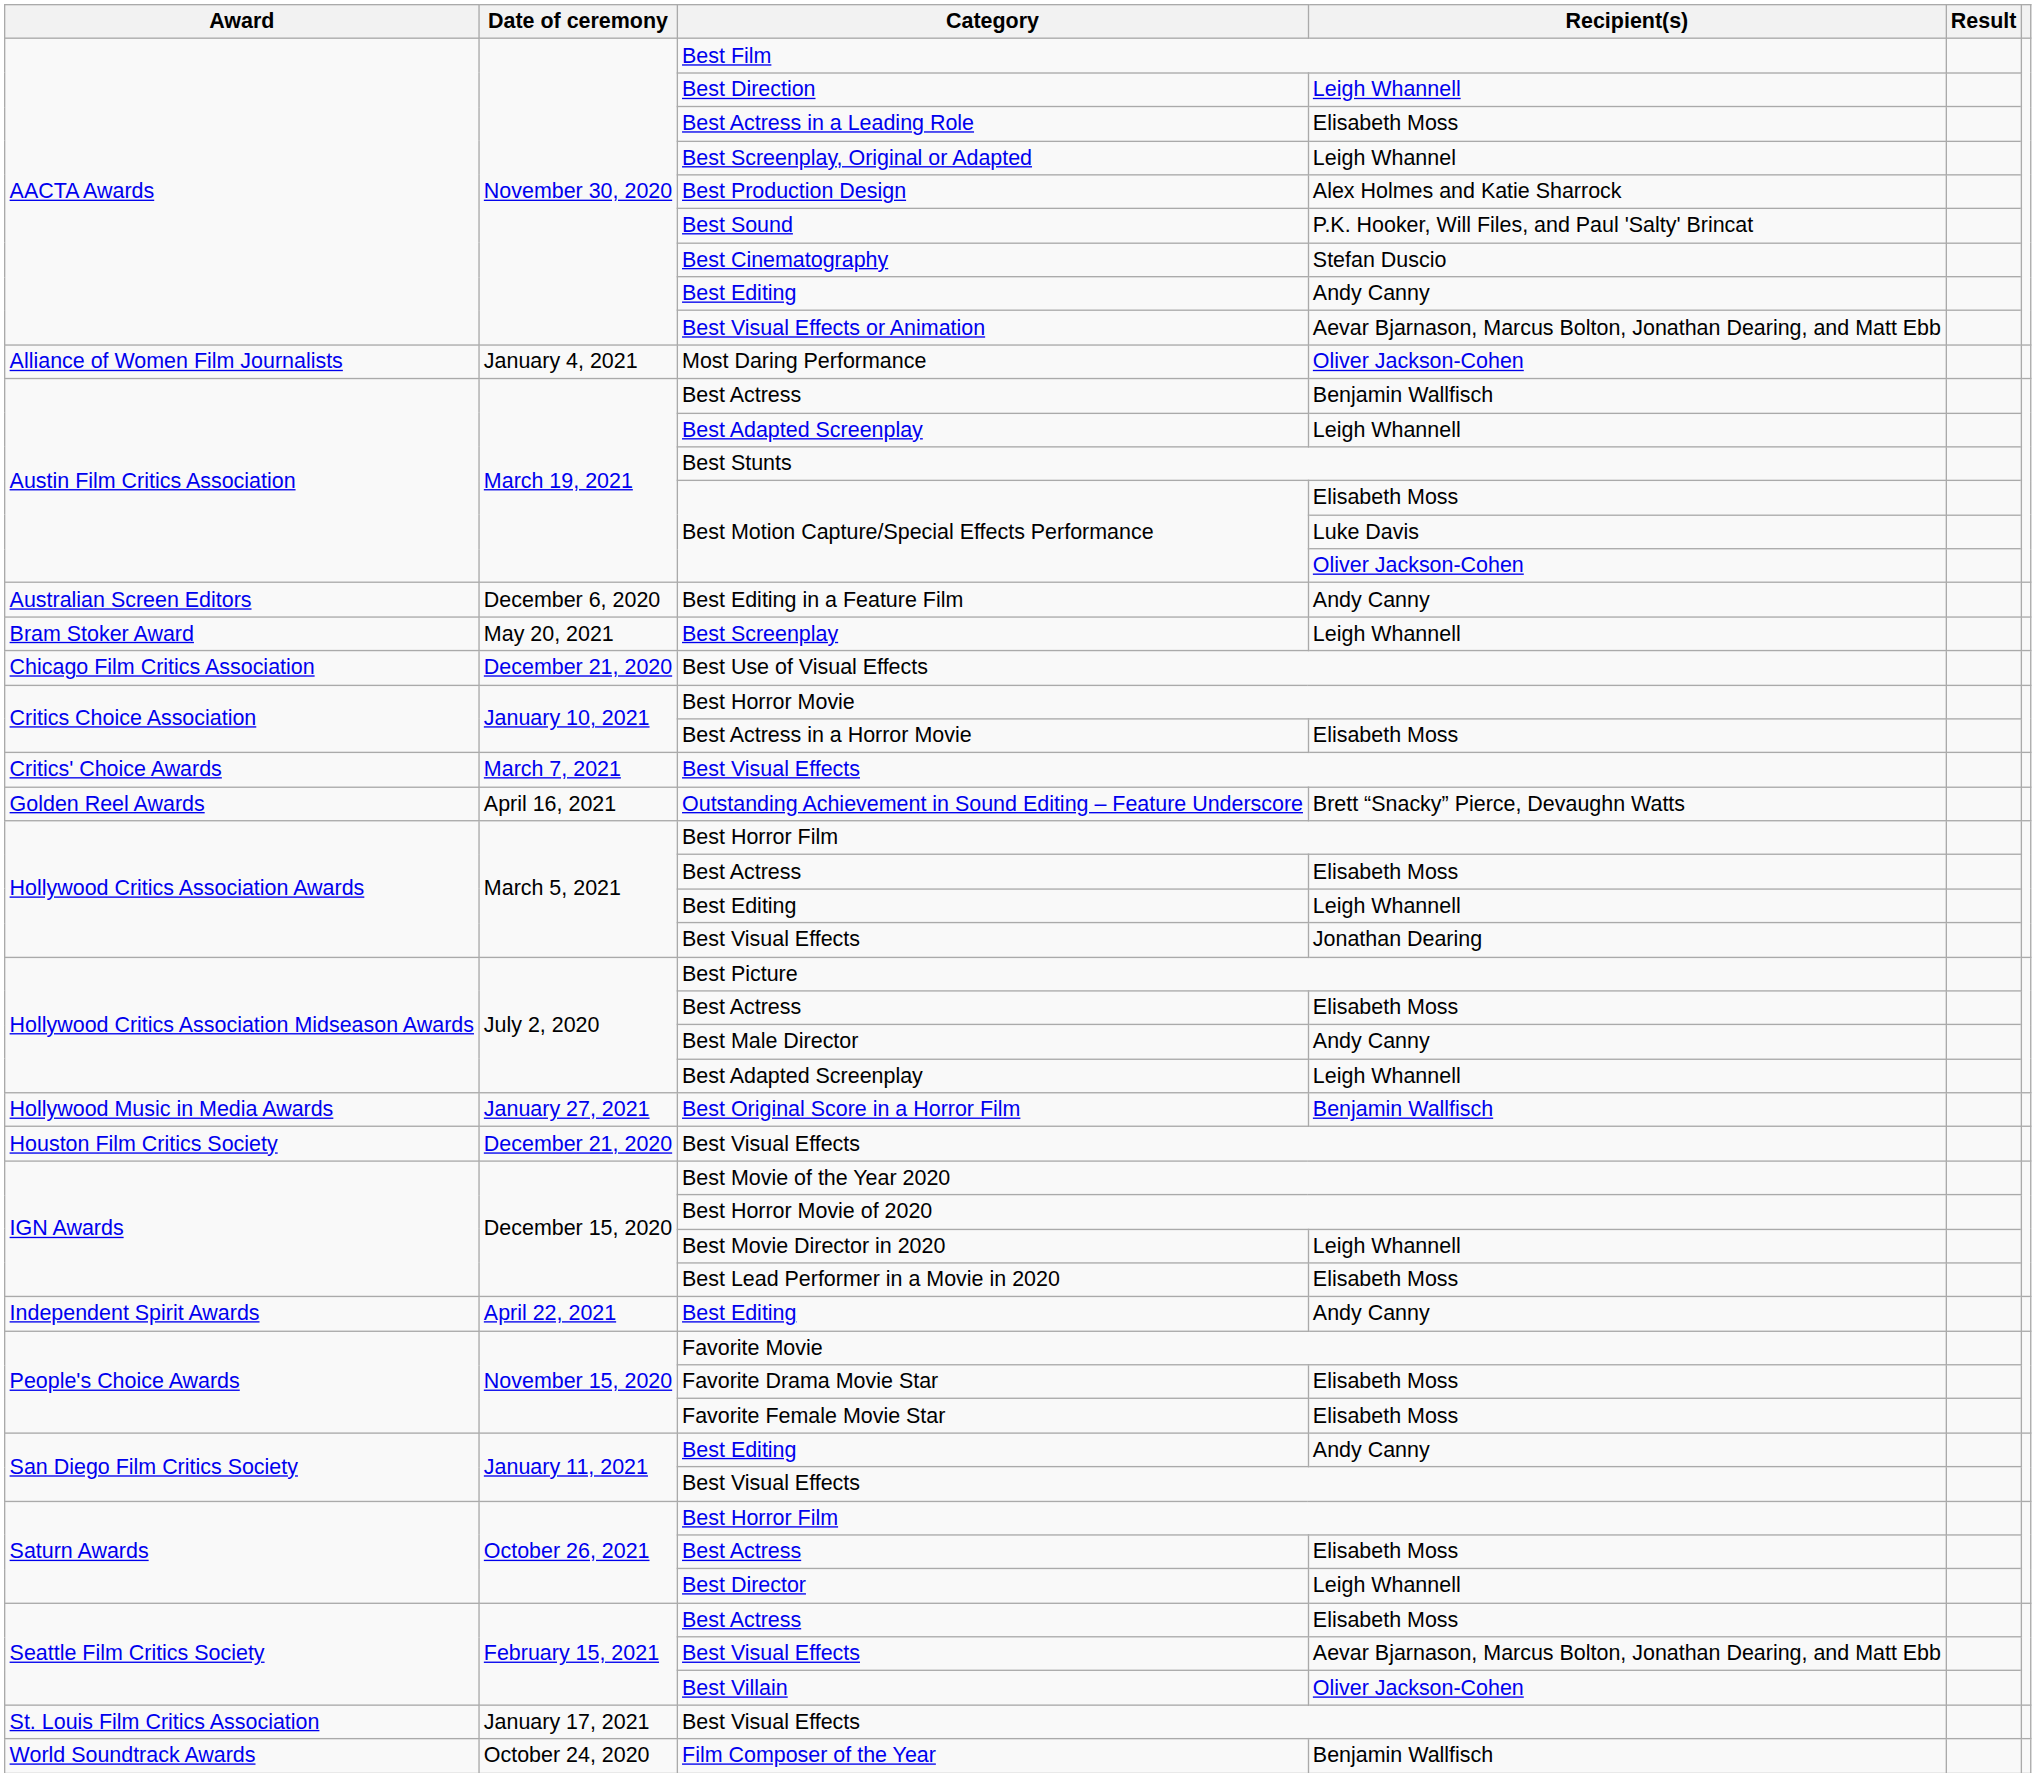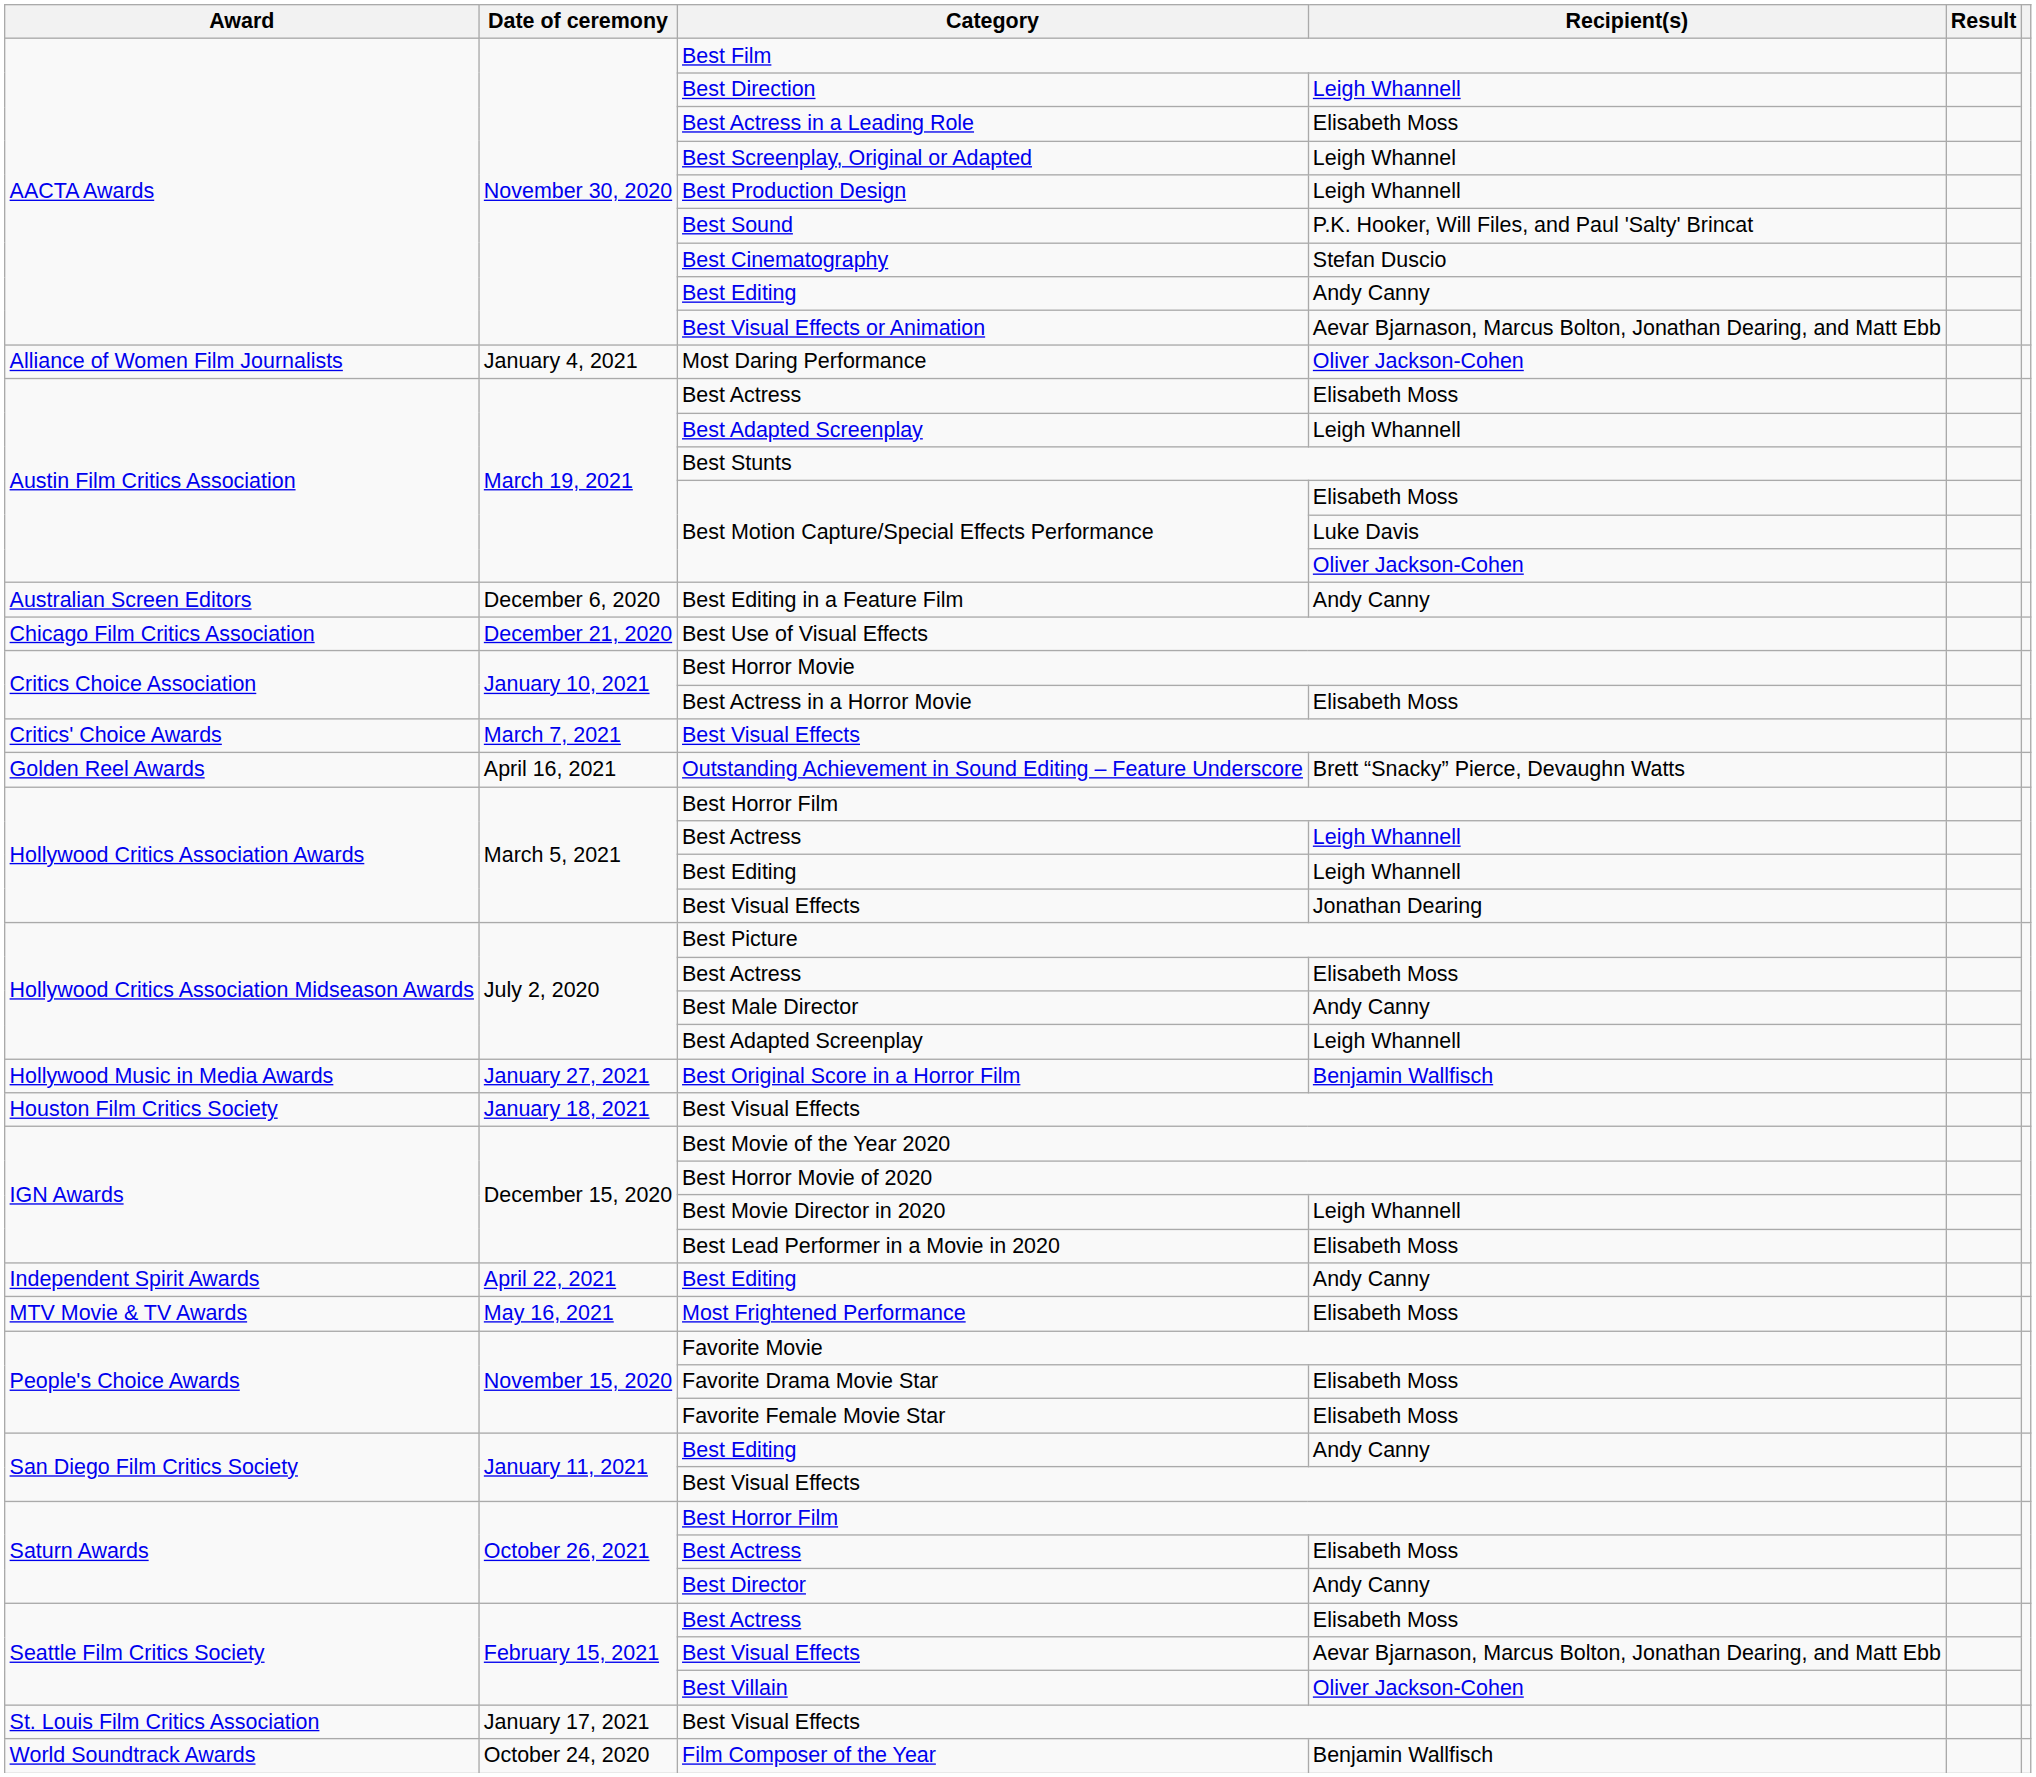 <table class="wikitable sortable plainrowheaders">
 <tr>
 <th scope="col">Award</th>
 <th scope="col">Date of ceremony</th>
 <th scope="col">Category</th>
 <th scope="col">Recipient(s)</th>
 <th scope="col">Result</th>
 <th scope="col" class="unsortable"></th>
 </tr>
 <tr>
 <td rowspan="9"><a href='#'>AACTA Awards</a></td>
 <td rowspan="9"><a href='#'>November 30, 2020</a></td>
 <td colspan="2"><a href='#'>Best Film</a></td>
 <td></td>
 <td rowspan="9" align="center"></td>
 </tr>
 <tr>
 <td><a href='#'>Best Direction</a></td>
 <td><a href='#'>Leigh Whannell</a></td>
 <td></td>
 </tr>
 <tr>
 <td><a href='#'>Best Actress in a Leading Role</a></td>
 <td>Elisabeth Moss</td>
 <td></td>
 </tr>
 <tr>
 <td><a href='#'>Best Screenplay, Original or Adapted</a></td>
 <td>Leigh Whannel</td>
 <td></td>
 </tr>
 <tr>
 <td><a href='#'>Best Production Design</a></td>
-<td>Alex Holmes and Katie Sharrock</td>
+<td>Leigh Whannell</td>
 <td></td>
 </tr>
 <tr>
 <td><a href='#'>Best Sound</a></td>
 <td>P.K. Hooker, Will Files, and Paul 'Salty' Brincat</td>
 <td></td>
 </tr>
 <tr>
 <td><a href='#'>Best Cinematography</a></td>
 <td>Stefan Duscio</td>
 <td></td>
 </tr>
 <tr>
 <td><a href='#'>Best Editing</a></td>
 <td>Andy Canny</td>
 <td></td>
 </tr>
 <tr>
 <td><a href='#'>Best Visual Effects or Animation</a></td>
 <td>Aevar Bjarnason, Marcus Bolton, Jonathan Dearing, and Matt Ebb</td>
 <td></td>
 </tr>
 <tr>
 <td><a href='#'>Alliance of Women Film Journalists</a></td>
 <td>January 4, 2021</td>
 <td>Most Daring Performance</td>
 <td><a href='#'>Oliver Jackson-Cohen</a></td>
 <td></td>
 <td align="center"></td>
 </tr>
 <tr>
 <td rowspan="6"><a href='#'>Austin Film Critics Association</a></td>
 <td rowspan="6"><a href='#'>March 19, 2021</a></td>
 <td>Best Actress</td>
-<td>Benjamin Wallfisch </td>
+<td>Elisabeth Moss</td>
 <td></td>
 <td align="center" rowspan="6"></td>
 </tr>
 <tr>
 <td><a href='#'>Best Adapted Screenplay</a></td>
 <td>Leigh Whannell</td>
 <td></td>
 </tr>
 <tr>
 <td colspan="2">Best Stunts</td>
 <td></td>
 </tr>
 <tr>
 <td rowspan="3">Best Motion Capture/Special Effects Performance</td>
 <td>Elisabeth Moss</td>
 <td></td>
 </tr>
 <tr>
 <td>Luke Davis</td>
 <td></td>
 </tr>
 <tr>
 <td><a href='#'>Oliver Jackson-Cohen</a></td>
 <td></td>
 </tr>
 <tr>
 <td><a href='#'>Australian Screen Editors</a></td>
 <td>December 6, 2020</td>
 <td>Best Editing in a Feature Film</td>
 <td>Andy Canny</td>
-<td></td>
-<td align="center"></td>
-</tr>
-<tr>
-<td><a href='#'>Bram Stoker Award</a></td>
-<td>May 20, 2021</td>
-<td><a href='#'>Best Screenplay</a></td>
-<td>Leigh Whannell</td>
 <td></td>
 <td align="center"></td>
 </tr>
 <tr>
 <td><a href='#'>Chicago Film Critics Association</a></td>
 <td><a href='#'>December 21, 2020</a></td>
 <td colspan="2">Best Use of Visual Effects</td>
 <td></td>
 <td align="center"></td>
 </tr>
 <tr>
 <td rowspan="2"><a href='#'>Critics Choice Association</a></td>
 <td rowspan="2"><a href='#'>January 10, 2021</a></td>
 <td colspan="2">Best Horror Movie</td>
 <td></td>
 <td rowspan="2" align="center"></td>
 </tr>
 <tr>
 <td>Best Actress in a Horror Movie</td>
 <td>Elisabeth Moss</td>
 <td></td>
 </tr>
 <tr>
 <td><a href='#'>Critics' Choice Awards</a></td>
 <td><a href='#'>March 7, 2021</a></td>
 <td colspan="2"><a href='#'>Best Visual Effects</a></td>
 <td></td>
 <td align="center"></td>
 </tr>
 <tr>
 <td><a href='#'>Golden Reel Awards</a></td>
 <td>April 16, 2021</td>
 <td><a href='#'>Outstanding Achievement in Sound Editing – Feature Underscore</a></td>
 <td>Brett “Snacky” Pierce, Devaughn Watts</td>
 <td></td>
 <td align="center"></td>
 </tr>
 <tr>
 <td rowspan="4"><a href='#'>Hollywood Critics Association Awards</a></td>
 <td rowspan="4">March 5, 2021</td>
 <td colspan="2">Best Horror Film</td>
 <td></td>
 <td rowspan="4" align="center"></td>
 </tr>
 <tr>
 <td>Best Actress</td>
-<td>Elisabeth Moss</td>
+<td><a href='#'>Leigh Whannell</a></td>
 <td></td>
 </tr>
 <tr>
 <td>Best Editing</td>
 <td>Leigh Whannell</td>
 <td></td>
 </tr>
 <tr>
 <td>Best Visual Effects</td>
 <td>Jonathan Dearing</td>
 <td></td>
 </tr>
 <tr>
 <td rowspan="4"><a href='#'>Hollywood Critics Association Midseason Awards</a></td>
 <td rowspan="4">July 2, 2020</td>
 <td colspan="2">Best Picture</td>
 <td></td>
 <td rowspan="4" align="center"></td>
 </tr>
 <tr>
 <td>Best Actress</td>
 <td>Elisabeth Moss</td>
 <td></td>
 </tr>
 <tr>
 <td>Best Male Director</td>
 <td>Andy Canny</td>
 <td></td>
 </tr>
 <tr>
 <td>Best Adapted Screenplay</td>
 <td>Leigh Whannell</td>
 <td></td>
 </tr>
 <tr>
 <td><a href='#'>Hollywood Music in Media Awards</a></td>
 <td><a href='#'>January 27, 2021</a></td>
 <td><a href='#'>Best Original Score in a Horror Film</a></td>
 <td><a href='#'>Benjamin Wallfisch</a></td>
 <td></td>
 <td align="center"></td>
 </tr>
 <tr>
 <td><a href='#'>Houston Film Critics Society</a></td>
-<td><a href='#'>December 21, 2020</a></td>
+<td><a href='#'>January 18, 2021</a></td>
 <td colspan="2">Best Visual Effects</td>
 <td></td>
 <td align="center"></td>
 </tr>
 <tr>
 <td rowspan="4"><a href='#'>IGN Awards</a></td>
 <td rowspan="4">December 15, 2020</td>
 <td colspan="2">Best Movie of the Year 2020</td>
 <td></td>
 <td rowspan="4" align="center"></td>
 </tr>
 <tr>
 <td colspan="2">Best Horror Movie of 2020</td>
 <td></td>
 </tr>
 <tr>
 <td>Best Movie Director in 2020</td>
 <td>Leigh Whannell</td>
 <td></td>
 </tr>
 <tr>
 <td>Best Lead Performer in a Movie in 2020</td>
 <td>Elisabeth Moss</td>
 <td></td>
 </tr>
 <tr>
 <td><a href='#'>Independent Spirit Awards</a></td>
 <td><a href='#'>April 22, 2021</a></td>
 <td><a href='#'>Best Editing</a></td>
 <td>Andy Canny</td>
+<td></td>
+<td align="center"></td>
+</tr>
+<tr>
+<td><a href='#'>MTV Movie & TV Awards</a></td>
+<td><a href='#'>May 16, 2021</a></td>
+<td><a href='#'>Most Frightened Performance</a></td>
+<td>Elisabeth Moss</td>
 <td></td>
 <td align="center"></td>
 </tr>
 <tr>
 <td rowspan="3"><a href='#'>People's Choice Awards</a></td>
 <td rowspan="3"><a href='#'>November 15, 2020</a></td>
 <td colspan="2">Favorite Movie</td>
 <td></td>
 <td rowspan="3" align="center"></td>
 </tr>
 <tr>
 <td>Favorite Drama Movie Star</td>
 <td>Elisabeth Moss</td>
 <td></td>
 </tr>
 <tr>
 <td>Favorite Female Movie Star</td>
 <td>Elisabeth Moss</td>
 <td></td>
 </tr>
 <tr>
 <td rowspan="2"><a href='#'>San Diego Film Critics Society</a></td>
 <td rowspan="2"><a href='#'>January 11, 2021</a></td>
 <td><a href='#'>Best Editing</a></td>
 <td>Andy Canny</td>
 <td></td>
 <td rowspan="2" align="center"></td>
 </tr>
 <tr>
 <td colspan="2">Best Visual Effects</td>
 <td></td>
 </tr>
 <tr>
 <td rowspan="3"><a href='#'>Saturn Awards</a></td>
 <td rowspan="3"><a href='#'>October 26, 2021</a></td>
 <td colspan="2"><a href='#'>Best Horror Film</a></td>
 <td></td>
 <td rowspan="3" align="center"></td>
 </tr>
 <tr>
 <td><a href='#'>Best Actress</a></td>
 <td>Elisabeth Moss</td>
 <td></td>
 </tr>
 <tr>
 <td><a href='#'>Best Director</a></td>
-<td>Leigh Whannell</td>
+<td>Andy Canny</td>
 <td></td>
 </tr>
 <tr>
 <td rowspan="3"><a href='#'>Seattle Film Critics Society</a></td>
 <td rowspan="3"><a href='#'>February 15, 2021</a></td>
 <td><a href='#'>Best Actress</a></td>
 <td>Elisabeth Moss</td>
 <td></td>
 <td rowspan="3" align="center"></td>
 </tr>
 <tr>
 <td><a href='#'>Best Visual Effects</a></td>
 <td>Aevar Bjarnason, Marcus Bolton, Jonathan Dearing, and Matt Ebb</td>
 <td></td>
 </tr>
 <tr>
 <td><a href='#'>Best Villain</a></td>
 <td><a href='#'>Oliver Jackson-Cohen</a></td>
 <td></td>
 </tr>
 <tr>
 <td><a href='#'>St. Louis Film Critics Association</a></td>
 <td>January 17, 2021</td>
 <td colspan="2">Best Visual Effects</td>
 <td></td>
 <td align="center"></td>
 </tr>
 <tr>
 <td><a href='#'>World Soundtrack Awards</a></td>
 <td>October 24, 2020</td>
 <td><a href='#'>Film Composer of the Year</a></td>
 <td>Benjamin Wallfisch </td>
 <td></td>
 <td align="center"></td>
 </tr>
 </table>
